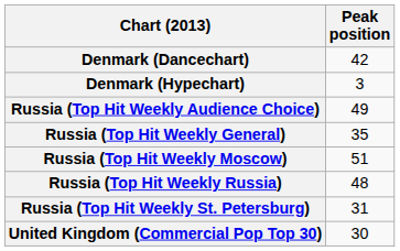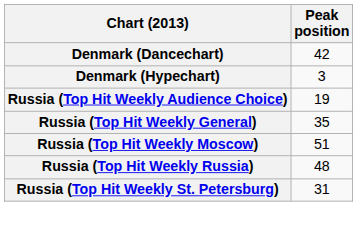 <table class="wikitable sortable plainrowheaders" style="text-align:center">
 <tr>
 <th scope="col">Chart (2013)</th>
 <th scope="col">Peak<br>position</th>
 </tr>
 <tr>
 <th scope="row">Denmark (Dancechart)</th>
 <td>42</td>
 </tr>
 <tr>
 <th scope="row">Denmark (Hypechart)</th>
 <td>3</td>
 </tr>
 <tr>
 <th scope="row">Russia (<a href='#'>Top Hit Weekly Audience Choice</a>)</th>
-<td>49</td>
+<td>19</td>
 </tr>
 <tr>
 <th scope="row">Russia (<a href='#'>Top Hit Weekly General</a>)</th>
 <td>35</td>
 </tr>
 <tr>
 <th scope="row">Russia (<a href='#'>Top Hit Weekly Moscow</a>)</th>
 <td>51</td>
 </tr>
 <tr>
 <th scope="row">Russia (<a href='#'>Top Hit Weekly Russia</a>)</th>
 <td>48</td>
 </tr>
 <tr>
 <th scope="row">Russia (<a href='#'>Top Hit Weekly St. Petersburg</a>)</th>
 <td>31</td>
 </tr>
-<tr>
-<th scope="row">United Kingdom (<a href='#'>Commercial Pop Top 30</a>)</th>
-<td>30</td>
-</tr>
 </table>
